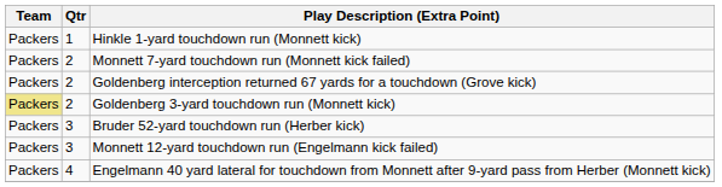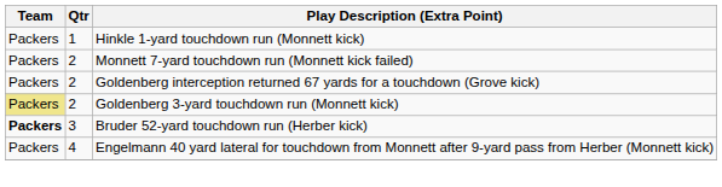 <table class="wikitable">
 <tr>
 <th><strong>Team</strong></th>
 <th><strong>Qtr</strong></th>
 <th><strong>Play Description (Extra Point)</strong></th>
 </tr>
 <tr>
 <td>Packers</td>
 <td>1</td>
 <td>Hinkle 1-yard touchdown run (Monnett kick)</td>
 </tr>
 <tr>
 <td>Packers</td>
 <td>2</td>
 <td>Monnett 7-yard touchdown run (Monnett kick failed)</td>
 </tr>
 <tr>
 <td>Packers</td>
 <td>2</td>
 <td>Goldenberg interception returned 67 yards for a touchdown (Grove kick)</td>
 </tr>
 <tr>
 <td style="background: khaki;">Packers</td>
 <td>2</td>
 <td>Goldenberg 3-yard touchdown run (Monnett kick)</td>
 </tr>
 <tr>
-<td>Packers</td>
+<td><strong>Packers</strong></td>
 <td>3</td>
 <td>Bruder 52-yard touchdown run (Herber kick)</td>
-</tr>
-<tr>
-<td>Packers</td>
-<td>3</td>
-<td>Monnett 12-yard touchdown run (Engelmann kick failed)</td>
 </tr>
 <tr>
 <td>Packers</td>
 <td>4</td>
 <td>Engelmann 40 yard lateral for touchdown from Monnett after 9-yard pass from Herber (Monnett kick)</td>
 </tr>
 <tr>
 </tr>
 </table>
